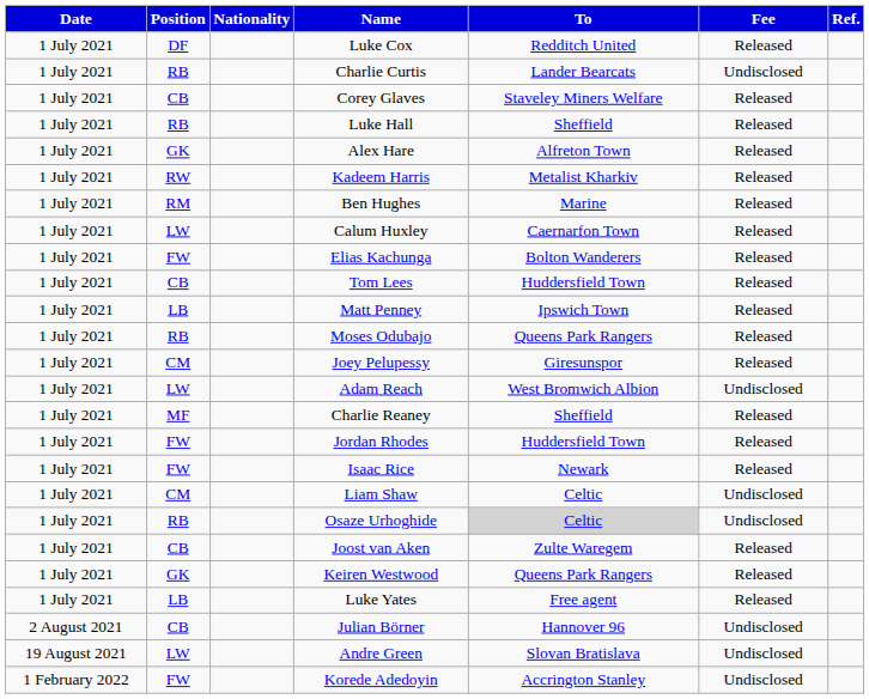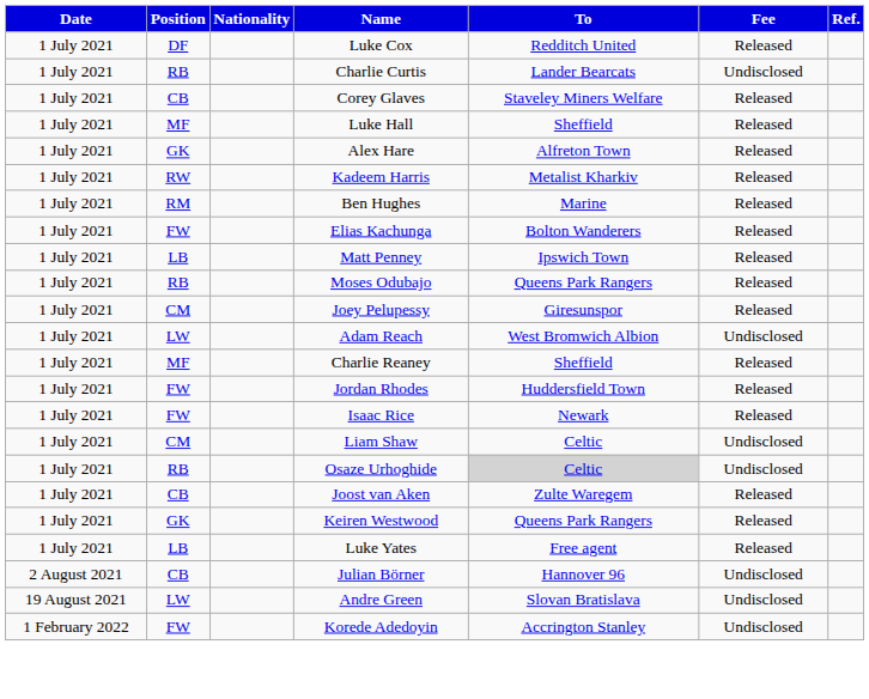 <table class="wikitable"  style="text-align:center; font-size:90%; ">
 <tr>
 <th style="background:#0000dd; color:#ffffff; width:120px;">Date</th>
 <th style="background:#0000dd; color:#ffffff; width:50px;">Position</th>
 <th style="background:#0000dd; color:#ffffff; width:50px;">Nationality</th>
 <th style="background:#0000dd; color:#ffffff; width:150px;">Name</th>
 <th style="background:#0000dd; color:#ffffff; width:200px;">To</th>
 <th style="background:#0000dd; color:#ffffff; width:110px;">Fee</th>
 <th style="background:#0000dd; color:#ffffff; width:25px;">Ref.</th>
 </tr>
 <tr>
 <td>1 July 2021</td>
 <td><a href='#'>DF</a></td>
 <td></td>
 <td>Luke Cox</td>
 <td> <a href='#'>Redditch United</a></td>
 <td>Released</td>
 <td></td>
 </tr>
 <tr>
 <td>1 July 2021</td>
 <td><a href='#'>RB</a></td>
 <td></td>
 <td>Charlie Curtis</td>
 <td> <a href='#'>Lander Bearcats</a></td>
 <td>Undisclosed</td>
 <td></td>
 </tr>
 <tr>
 <td>1 July 2021</td>
 <td><a href='#'>CB</a></td>
 <td></td>
 <td>Corey Glaves</td>
 <td> <a href='#'>Staveley Miners Welfare</a></td>
 <td>Released</td>
 <td></td>
 </tr>
 <tr>
 <td>1 July 2021</td>
-<td><a href='#'>RB</a></td>
+<td><a href='#'>MF</a></td>
 <td></td>
 <td>Luke Hall</td>
 <td> <a href='#'>Sheffield</a></td>
 <td>Released</td>
 <td></td>
 </tr>
 <tr>
 <td>1 July 2021</td>
 <td><a href='#'>GK</a></td>
 <td></td>
 <td>Alex Hare</td>
 <td> <a href='#'>Alfreton Town</a></td>
 <td>Released</td>
 <td></td>
 </tr>
 <tr>
 <td>1 July 2021</td>
 <td><a href='#'>RW</a></td>
 <td></td>
 <td><a href='#'>Kadeem Harris</a></td>
 <td> <a href='#'>Metalist Kharkiv</a></td>
 <td>Released</td>
 <td></td>
 </tr>
 <tr>
 <td>1 July 2021</td>
 <td><a href='#'>RM</a></td>
 <td></td>
 <td>Ben Hughes</td>
 <td> <a href='#'>Marine</a></td>
 <td>Released</td>
 <td></td>
 </tr>
 <tr>
 <td>1 July 2021</td>
-<td><a href='#'>LW</a></td>
-<td></td>
-<td>Calum Huxley</td>
-<td> <a href='#'>Caernarfon Town</a></td>
-<td>Released</td>
-<td></td>
-</tr>
-<tr>
-<td>1 July 2021</td>
 <td><a href='#'>FW</a></td>
 <td></td>
 <td><a href='#'>Elias Kachunga</a></td>
 <td> <a href='#'>Bolton Wanderers</a></td>
-<td>Released</td>
-<td></td>
-</tr>
-<tr>
-<td>1 July 2021</td>
-<td><a href='#'>CB</a></td>
-<td></td>
-<td><a href='#'>Tom Lees</a></td>
-<td> <a href='#'>Huddersfield Town</a></td>
 <td>Released</td>
 <td></td>
 </tr>
 <tr>
 <td>1 July 2021</td>
 <td><a href='#'>LB</a></td>
 <td></td>
 <td><a href='#'>Matt Penney</a></td>
 <td> <a href='#'>Ipswich Town</a></td>
 <td>Released</td>
 <td></td>
 </tr>
 <tr>
 <td>1 July 2021</td>
 <td><a href='#'>RB</a></td>
 <td></td>
 <td><a href='#'>Moses Odubajo</a></td>
 <td> <a href='#'>Queens Park Rangers</a></td>
 <td>Released</td>
 <td></td>
 </tr>
 <tr>
 <td>1 July 2021</td>
 <td><a href='#'>CM</a></td>
 <td></td>
 <td><a href='#'>Joey Pelupessy</a></td>
 <td> <a href='#'>Giresunspor</a></td>
 <td>Released</td>
 <td></td>
 </tr>
 <tr>
 <td>1 July 2021</td>
 <td><a href='#'>LW</a></td>
 <td></td>
 <td><a href='#'>Adam Reach</a></td>
 <td> <a href='#'>West Bromwich Albion</a></td>
 <td>Undisclosed</td>
 <td></td>
 </tr>
 <tr>
 <td>1 July 2021</td>
 <td><a href='#'>MF</a></td>
 <td></td>
 <td>Charlie Reaney</td>
 <td> <a href='#'>Sheffield</a></td>
 <td>Released</td>
 <td></td>
 </tr>
 <tr>
 <td>1 July 2021</td>
 <td><a href='#'>FW</a></td>
 <td></td>
 <td><a href='#'>Jordan Rhodes</a></td>
 <td> <a href='#'>Huddersfield Town</a></td>
 <td>Released</td>
 <td></td>
 </tr>
 <tr>
 <td>1 July 2021</td>
 <td><a href='#'>FW</a></td>
 <td></td>
 <td><a href='#'>Isaac Rice</a></td>
 <td> <a href='#'>Newark</a></td>
 <td>Released</td>
 <td></td>
 </tr>
 <tr>
 <td>1 July 2021</td>
 <td><a href='#'>CM</a></td>
 <td></td>
 <td><a href='#'>Liam Shaw</a></td>
 <td> <a href='#'>Celtic</a></td>
 <td>Undisclosed</td>
 <td></td>
 </tr>
 <tr>
 <td>1 July 2021</td>
 <td><a href='#'>RB</a></td>
 <td></td>
 <td><a href='#'>Osaze Urhoghide</a></td>
 <td style="background: lightgrey;"> <a href='#'>Celtic</a></td>
 <td>Undisclosed</td>
 <td></td>
 </tr>
 <tr>
 <td>1 July 2021</td>
 <td><a href='#'>CB</a></td>
 <td></td>
 <td><a href='#'>Joost van Aken</a></td>
 <td> <a href='#'>Zulte Waregem</a></td>
 <td>Released</td>
 <td></td>
 </tr>
 <tr>
 <td>1 July 2021</td>
 <td><a href='#'>GK</a></td>
 <td></td>
 <td><a href='#'>Keiren Westwood</a></td>
 <td> <a href='#'>Queens Park Rangers</a></td>
 <td>Released</td>
 <td></td>
 </tr>
 <tr>
 <td>1 July 2021</td>
 <td><a href='#'>LB</a></td>
 <td></td>
 <td>Luke Yates</td>
 <td> <a href='#'>Free agent</a></td>
 <td>Released</td>
 <td></td>
 </tr>
 <tr>
 <td>2 August 2021</td>
 <td><a href='#'>CB</a></td>
 <td></td>
 <td><a href='#'>Julian Börner</a></td>
 <td> <a href='#'>Hannover 96</a></td>
 <td>Undisclosed</td>
 <td></td>
 </tr>
 <tr>
 <td>19 August 2021</td>
 <td><a href='#'>LW</a></td>
 <td></td>
 <td><a href='#'>Andre Green</a></td>
 <td> <a href='#'>Slovan Bratislava</a></td>
 <td>Undisclosed</td>
 <td></td>
 </tr>
 <tr>
 <td>1 February 2022</td>
 <td><a href='#'>FW</a></td>
 <td></td>
 <td><a href='#'>Korede Adedoyin</a></td>
 <td> <a href='#'>Accrington Stanley</a></td>
 <td>Undisclosed</td>
 <td></td>
 </tr>
 </table>
